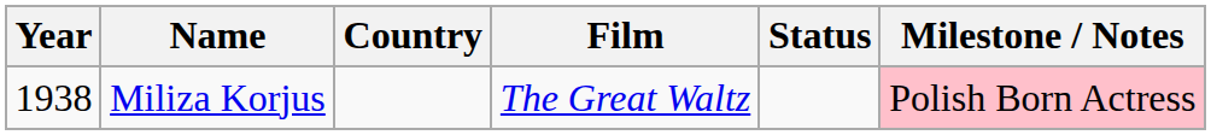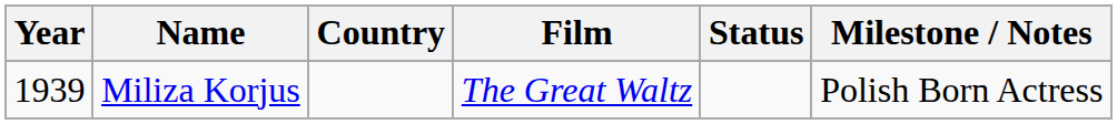 <table class="wikitable">
 <tr>
 <th scope=col>Year</th>
 <th scope=col>Name</th>
 <th scope=col>Country</th>
 <th scope=col>Film</th>
 <th scope=col>Status</th>
 <th scope=col>Milestone / Notes</th>
 </tr>
 <tr>
-<td>1938</td>
+<td>1939</td>
 <td><a href='#'>Miliza Korjus</a></td>
 <td></td>
 <td><em><a href='#'>The Great Waltz</a></em></td>
 <td></td>
-<td style="background: pink;">Polish Born Actress</td>
+<td>Polish Born Actress</td>
 </tr>
 </table>
